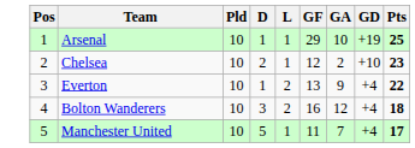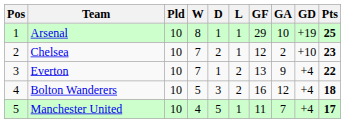 <table class="wikitable" align=right style="text-align:center">
 <tr>
 <th style="width:20px" abbr="Position">Pos</th>
 <th style="width:175px">Team</th>
 <th style="width:20px" abbr="Played">Pld</th>
+<th style="width:20px" abbr="Won">W</th>
 <th style="width:20px" abbr="Drawn">D</th>
 <th style="width:20px" abbr="Lost">L</th>
 <th style="width:20px" abbr="Goals for">GF</th>
 <th style="width:20px" abbr="Goals against">GA</th>
 <th style="width:20px" abbr="Goal difference">GD</th>
 <th style="width:20px" abbr="Points">Pts</th>
 </tr>
 <tr style="background:#ccffcc">
 <td>1</td>
 <td align=left><a href='#'>Arsenal</a></td>
 <td>10</td>
+<td>8</td>
 <td>1</td>
 <td>1</td>
 <td>29</td>
 <td>10</td>
 <td>+19</td>
 <td><strong>25</strong></td>
 </tr>
 <tr>
 <td>2</td>
 <td align="left"><a href='#'>Chelsea</a></td>
 <td>10</td>
+<td>7</td>
 <td>2</td>
 <td>1</td>
 <td>12</td>
 <td>2</td>
 <td>+10</td>
 <td><strong>23</strong></td>
 </tr>
 <tr>
 <td>3</td>
 <td align="left"><a href='#'>Everton</a></td>
 <td>10</td>
+<td>7</td>
 <td>1</td>
 <td>2</td>
 <td>13</td>
 <td>9</td>
 <td>+4</td>
 <td><strong>22</strong></td>
 </tr>
 <tr>
 <td>4</td>
 <td align="left"><a href='#'>Bolton Wanderers</a></td>
 <td>10</td>
+<td>5</td>
 <td>3</td>
 <td>2</td>
 <td>16</td>
 <td>12</td>
 <td>+4</td>
 <td><strong>18</strong></td>
 </tr>
 <tr style="background:#ccffcc">
 <td>5</td>
 <td align="left"><a href='#'>Manchester United</a></td>
 <td>10</td>
+<td>4</td>
 <td>5</td>
 <td>1</td>
 <td>11</td>
 <td>7</td>
 <td>+4</td>
 <td><strong>17</strong></td>
 </tr>
 </table>
